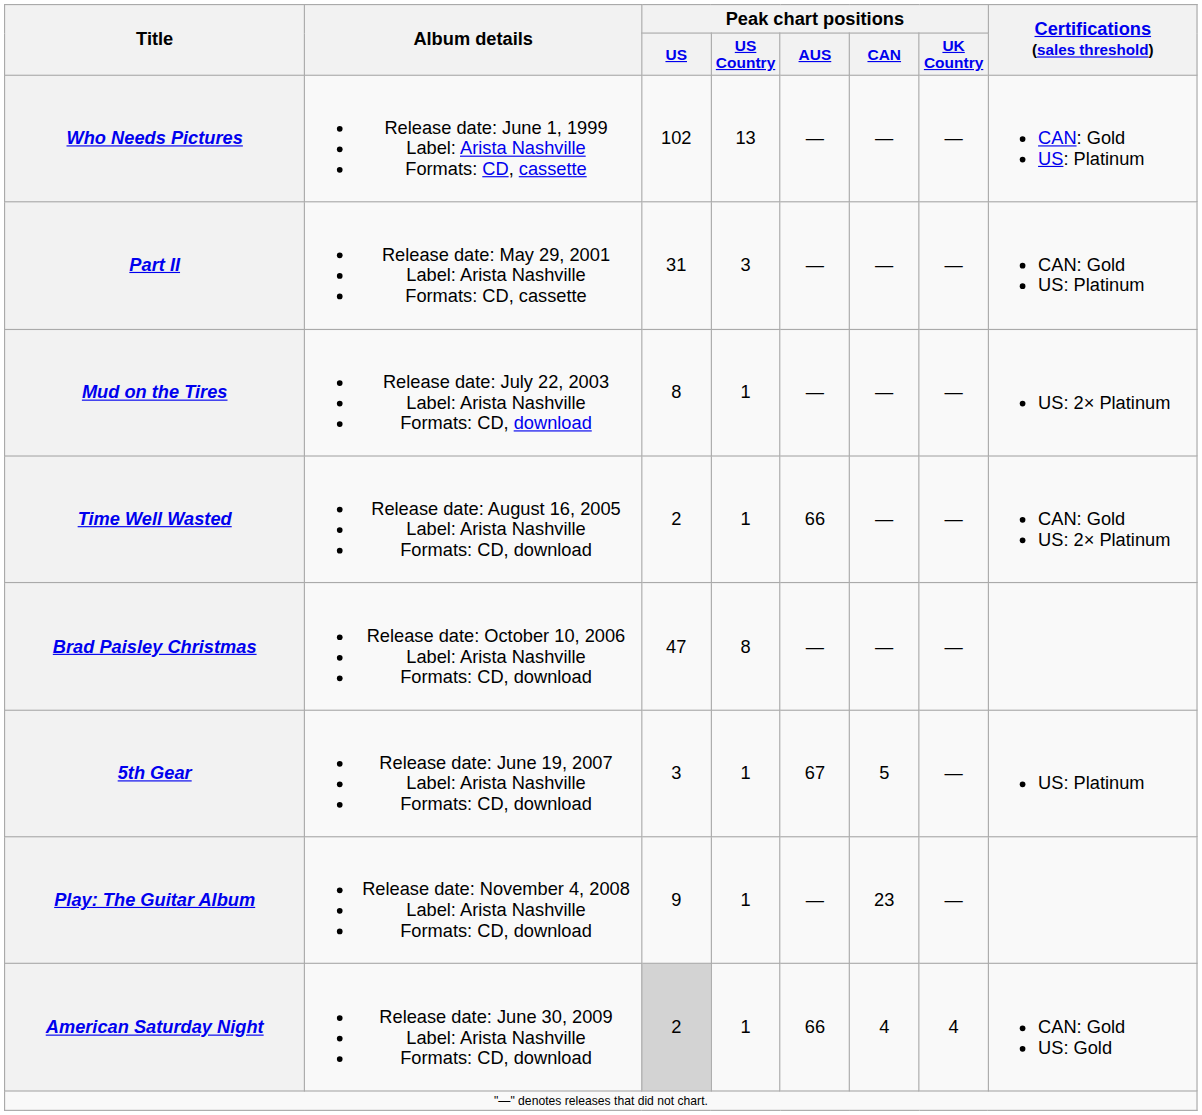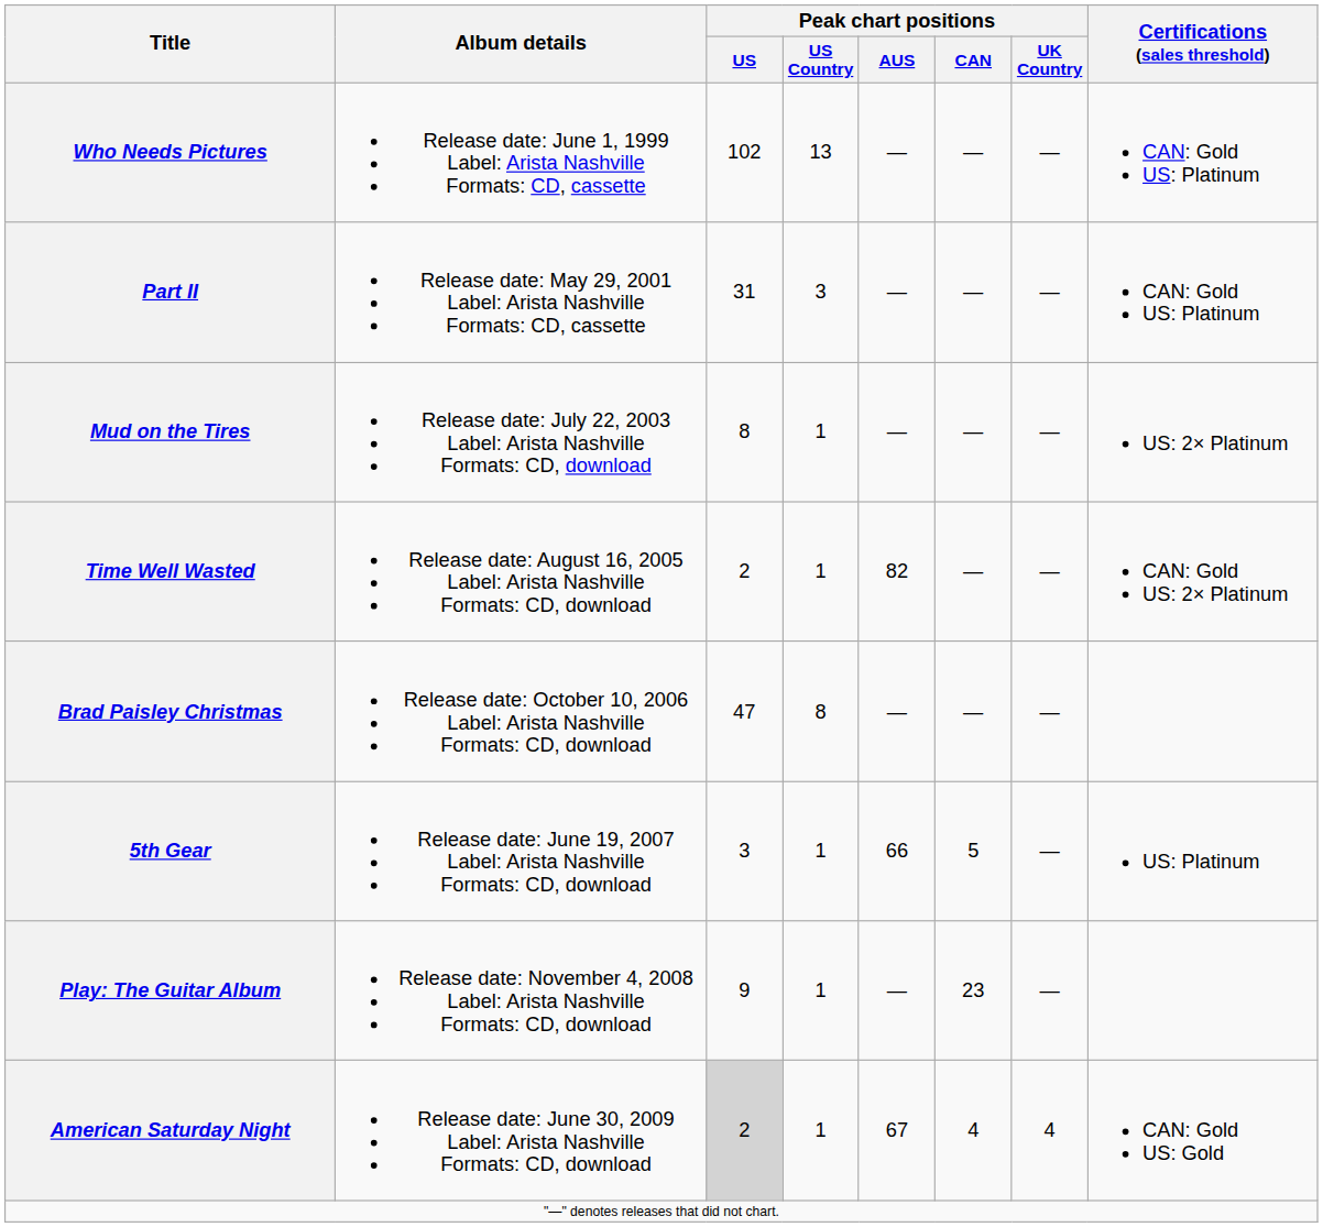 <table class="wikitable plainrowheaders" style="text-align:center;">
 <tr>
 <th scope="col" rowspan="2" style="width:16em;">Title</th>
 <th scope="col" rowspan="2" style="width:18em;">Album details</th>
 <th scope="col" colspan="5">Peak chart positions</th>
 <th scope="col" rowspan="2" style="width:11em;"><a href='#'>Certifications</a><br><small>(<a href='#'>sales threshold</a>)</small></th>
 </tr>
 <tr>
 <th scope="col" style="width:4em;font-size:85%;"><a href='#'>US</a><br></th>
 <th scope="col" style="width:4em;font-size:85%;"><a href='#'>US Country</a><br></th>
 <th scope="col" style="width:4em;font-size:85%;"><a href='#'>AUS</a><br></th>
 <th scope="col" style="width:4em;font-size:85%;"><a href='#'>CAN</a><br></th>
 <th scope="col" style="width:4em;font-size:85%;"><a href='#'>UK Country</a><br></th>
 </tr>
 <tr>
 <th scope="row"><em><a href='#'>Who Needs Pictures</a></em></th>
 <td><br><ul><li>Release date: June 1, 1999</li><li>Label: <a href='#'>Arista Nashville</a></li><li>Formats: <a href='#'>CD</a>, <a href='#'>cassette</a></li></ul></td>
 <td>102</td>
 <td>13</td>
 <td>—</td>
 <td>—</td>
 <td>—</td>
 <td align="left"><br><ul><li><a href='#'>CAN</a>: Gold</li><li><a href='#'>US</a>: Platinum</li></ul></td>
 </tr>
 <tr>
 <th scope="row"><em><a href='#'>Part II</a></em></th>
 <td><br><ul><li>Release date: May 29, 2001</li><li>Label: Arista Nashville</li><li>Formats: CD, cassette</li></ul></td>
 <td>31</td>
 <td>3</td>
 <td>—</td>
 <td>—</td>
 <td>—</td>
 <td align="left"><br><ul><li>CAN: Gold</li><li>US: Platinum</li></ul></td>
 </tr>
 <tr>
 <th scope="row"><em><a href='#'>Mud on the Tires</a></em></th>
 <td><br><ul><li>Release date: July 22, 2003</li><li>Label: Arista Nashville</li><li>Formats: CD, <a href='#'>download</a></li></ul></td>
 <td>8</td>
 <td>1</td>
 <td>—</td>
 <td>—</td>
 <td>—</td>
 <td align="left"><br><ul><li>US: 2× Platinum</li></ul></td>
 </tr>
 <tr>
 <th scope="row"><em><a href='#'>Time Well Wasted</a></em></th>
 <td><br><ul><li>Release date: August 16, 2005</li><li>Label: Arista Nashville</li><li>Formats: CD, download</li></ul></td>
 <td>2</td>
 <td>1</td>
-<td>66</td>
+<td>82</td>
 <td>—</td>
 <td>—</td>
 <td align="left"><br><ul><li>CAN: Gold</li><li>US: 2× Platinum</li></ul></td>
 </tr>
 <tr>
 <th scope="row"><em><a href='#'>Brad Paisley Christmas</a></em></th>
 <td><br><ul><li>Release date: October 10, 2006</li><li>Label: Arista Nashville</li><li>Formats: CD, download</li></ul></td>
 <td>47</td>
 <td>8</td>
 <td>—</td>
 <td>—</td>
 <td>—</td>
 <td></td>
 </tr>
 <tr>
 <th scope="row"><em><a href='#'>5th Gear</a></em></th>
 <td><br><ul><li>Release date: June 19, 2007</li><li>Label: Arista Nashville</li><li>Formats: CD, download</li></ul></td>
 <td>3</td>
 <td>1</td>
-<td>67</td>
+<td>66</td>
 <td>5</td>
 <td>—</td>
 <td align="left"><br><ul><li>US: Platinum</li></ul></td>
 </tr>
 <tr>
 <th scope="row"><em><a href='#'>Play: The Guitar Album</a></em></th>
 <td><br><ul><li>Release date: November 4, 2008</li><li>Label: Arista Nashville</li><li>Formats: CD, download</li></ul></td>
 <td>9</td>
 <td>1</td>
 <td>—</td>
 <td>23</td>
 <td>—</td>
 <td></td>
 </tr>
 <tr>
 <th scope="row"><em><a href='#'>American Saturday Night</a></em></th>
 <td><br><ul><li>Release date: June 30, 2009</li><li>Label: Arista Nashville</li><li>Formats: CD, download</li></ul></td>
 <td style="background: lightgrey;">2</td>
 <td>1</td>
-<td>66</td>
+<td>67</td>
 <td>4</td>
 <td>4</td>
 <td align="left"><br><ul><li>CAN: Gold</li><li>US: Gold</li></ul></td>
 </tr>
 <tr>
 <td colspan="8" style="font-size:8pt">"—" denotes releases that did not chart.</td>
 </tr>
 </table>
